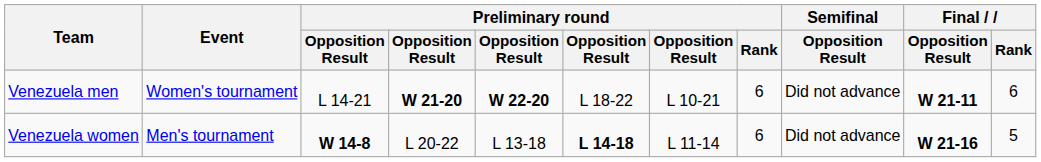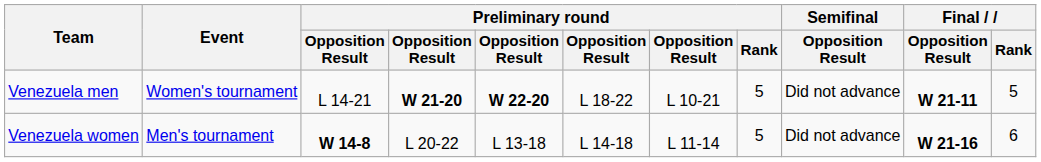 <table class=wikitable style=font-size:90%;text-align:center>
 <tr>
 <th rowspan=2>Team</th>
 <th rowspan=2>Event</th>
 <th colspan=6>Preliminary round</th>
 <th>Semifinal</th>
 <th colspan=2>Final /  / </th>
 </tr>
 <tr style=font-size:95%>
 <th>Opposition<br>Result</th>
 <th>Opposition<br>Result</th>
 <th>Opposition<br>Result</th>
 <th>Opposition<br>Result</th>
 <th>Opposition<br>Result</th>
 <th>Rank</th>
 <th>Opposition<br>Result</th>
 <th>Opposition<br>Result</th>
 <th>Rank</th>
 </tr>
 <tr>
 <td align=left><a href='#'>Venezuela men</a></td>
 <td align=left><a href='#'>Women's tournament</a></td>
 <td><br>L 14-21</td>
 <td><br><strong>W 21-20</strong></td>
 <td><br><strong>W 22-20</strong></td>
 <td><br>L 18-22</td>
 <td><br>L 10-21</td>
-<td>6</td>
+<td>5</td>
 <td>Did not advance</td>
 <td><br><strong>W 21-11</strong></td>
-<td>6</td>
+<td>5</td>
 </tr>
 <tr>
 <td align=left><a href='#'>Venezuela women</a></td>
 <td align=left><a href='#'>Men's tournament</a></td>
 <td><br><strong>W 14-8</strong></td>
 <td><br>L 20-22</td>
 <td><br>L 13-18</td>
-<td><strong><br>L 14-18</strong></td>
+<td><br>L 14-18</td>
 <td><br>L 11-14</td>
-<td>6</td>
+<td>5</td>
 <td>Did not advance</td>
 <td><br><strong>W 21-16</strong></td>
-<td>5</td>
+<td>6</td>
 </tr>
 </table>
